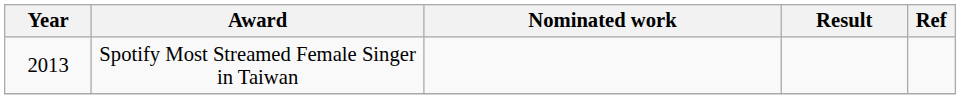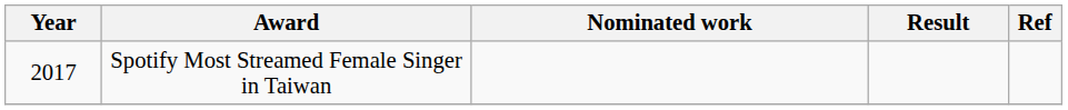 <table class="wikitable">
 <tr>
 <th width=60>Year</th>
 <th style="width:250px;">Award</th>
 <th style="width:270px;">Nominated work</th>
 <th width="90">Result</th>
 <th width="30">Ref</th>
 </tr>
 <tr align="center">
-<td>2013</td>
+<td>2017</td>
 <td>Spotify Most Streamed Female Singer in Taiwan</td>
 <td></td>
 <td></td>
 <td></td>
 </tr>
 <tr>
 </tr>
 </table>
